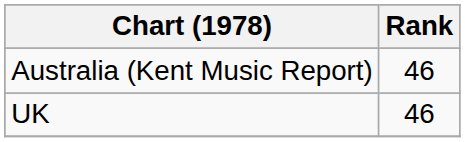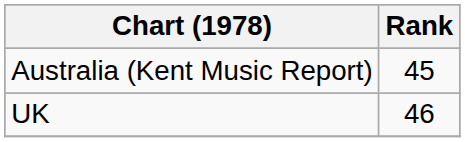 <table class="wikitable sortable">
 <tr>
 <th>Chart (1978)</th>
 <th style="text-align:center;">Rank</th>
 </tr>
 <tr>
 <td>Australia (Kent Music Report)</td>
-<td style="text-align:center;">46</td>
+<td style="text-align:center;">45</td>
 </tr>
 <tr>
 <td>UK </td>
 <td style="text-align:center;">46</td>
 </tr>
 <tr>
 </tr>
 </table>
